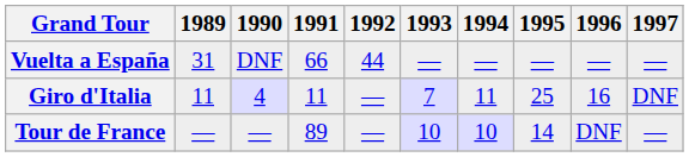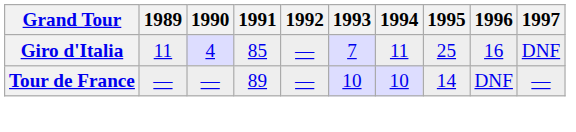 <table class="wikitable plainrowheaders">
 <tr>
 <th scope="col"><a href='#'>Grand Tour</a></th>
 <th scope="col">1989</th>
 <th scope="col">1990</th>
 <th scope="col">1991</th>
 <th scope="col">1992</th>
 <th scope="col">1993</th>
 <th scope="col">1994</th>
 <th scope="col">1995</th>
 <th scope="col">1996</th>
 <th scope="col">1997</th>
 </tr>
 <tr style="text-align:center;">
-<th scope="row"> <a href='#'>Vuelta a España</a></th>
-<td style="background:#eee;"><a href='#'>31</a></td>
-<td style="background:#eee;"><a href='#'>DNF</a></td>
-<td style="background:#eee;"><a href='#'>66</a></td>
-<td style="background:#eee;"><a href='#'>44</a></td>
-<td style="background:#eee;"><a href='#'>—</a></td>
-<td style="background:#eee;"><a href='#'>—</a></td>
-<td style="background:#eee;"><a href='#'>—</a></td>
-<td style="background:#eee;"><a href='#'>—</a></td>
-<td style="background:#eee;"><a href='#'>—</a></td>
-</tr>
-<tr style="text-align:center;">
 <th scope="row"> <a href='#'>Giro d'Italia</a></th>
 <td style="background:#eee;"><a href='#'>11</a></td>
 <td style="background:#ddf;"><a href='#'>4</a></td>
-<td style="background:#eee;"><a href='#'>11</a></td>
+<td style="background:#eee;"><a href='#'>85</a></td>
 <td style="background:#eee;"><a href='#'>—</a></td>
 <td style="background:#ddf;"><a href='#'>7</a></td>
 <td style="background:#eee;"><a href='#'>11</a></td>
 <td style="background:#eee;"><a href='#'>25</a></td>
 <td style="background:#eee;"><a href='#'>16</a></td>
 <td style="background:#eee;"><a href='#'>DNF</a></td>
 </tr>
 <tr style="text-align:center;">
 <th scope="row"> <a href='#'>Tour de France</a></th>
 <td style="background:#eee;"><a href='#'>—</a></td>
 <td style="background:#eee;"><a href='#'>—</a></td>
 <td style="background:#eee;"><a href='#'>89</a></td>
 <td style="background:#eee;"><a href='#'>—</a></td>
 <td style="background:#ddf;"><a href='#'>10</a></td>
 <td style="background:#ddf;"><a href='#'>10</a></td>
 <td style="background:#eee;"><a href='#'>14</a></td>
 <td style="background:#eee;"><a href='#'>DNF</a></td>
 <td style="background:#eee;"><a href='#'>—</a></td>
 </tr>
 </table>
